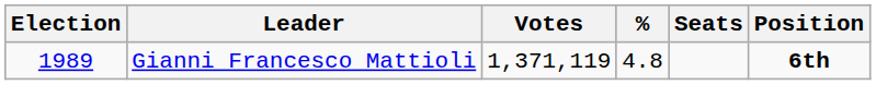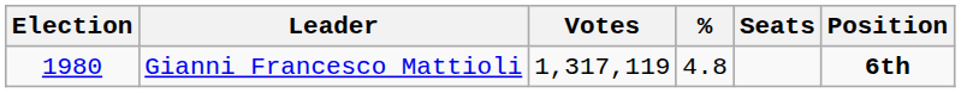 <table class="wikitable" style="text-align:center">
 <tr>
 <th>Election</th>
 <th>Leader</th>
 <th>Votes</th>
 <th>%</th>
 <th>Seats</th>
 <th>Position</th>
 </tr>
 <tr>
-<td><a href='#'>1989</a></td>
+<td><a href='#'>1980</a></td>
 <td><a href='#'>Gianni Francesco Mattioli</a></td>
-<td>1,371,119</td>
+<td>1,317,119</td>
 <td>4.8</td>
 <td></td>
 <td><strong>6th</strong></td>
 </tr>
 </table>
